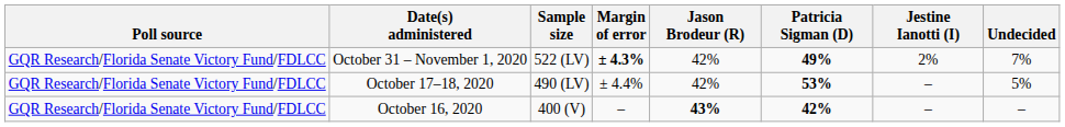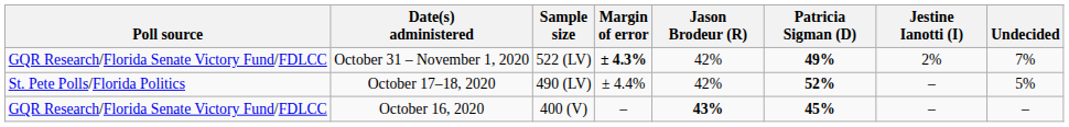 <table class="wikitable" style="font-size:90%;text-align:center;">
 <tr valign=bottom>
 <th>Poll source</th>
 <th>Date(s)<br>administered</th>
 <th>Sample<br>size</th>
 <th>Margin<br>of error</th>
 <th style="width:100px;">Jason<br>Brodeur (R)</th>
 <th style="width:100px;">Patricia<br>Sigman (D)</th>
 <th style="width:100px;">Jestine<br>Ianotti (I)</th>
 <th>Undecided</th>
 </tr>
 <tr>
 <td style="text-align:left;"><a href='#'>GQR Research</a>/<a href='#'>Florida Senate Victory Fund</a>/<a href='#'>FDLCC</a></td>
 <td>October 31 – November 1, 2020</td>
 <td>522 (LV)</td>
 <td><strong>± 4.3%</strong></td>
 <td>42%</td>
 <td><strong>49%</strong></td>
 <td>2%</td>
 <td>7%</td>
 </tr>
 <tr>
-<td style="text-align:left;"><a href='#'>GQR Research</a>/<a href='#'>Florida Senate Victory Fund</a>/<a href='#'>FDLCC</a></td>
+<td style="text-align:left;"><a href='#'>St. Pete Polls</a>/<a href='#'>Florida Politics</a></td>
 <td>October 17–18, 2020</td>
 <td>490 (LV)</td>
 <td>± 4.4%</td>
 <td>42%</td>
-<td><strong>53%</strong></td>
+<td><strong>52%</strong></td>
 <td>–</td>
 <td>5%</td>
 </tr>
 <tr>
 <td style="text-align:left;"><a href='#'>GQR Research</a>/<a href='#'>Florida Senate Victory Fund</a>/<a href='#'>FDLCC</a></td>
 <td>October 16, 2020</td>
 <td>400 (V)</td>
 <td>–</td>
 <td><strong>43%</strong></td>
-<td><strong>42%</strong></td>
+<td><strong>45%</strong></td>
 <td>–</td>
 <td>–</td>
 </tr>
 </table>
